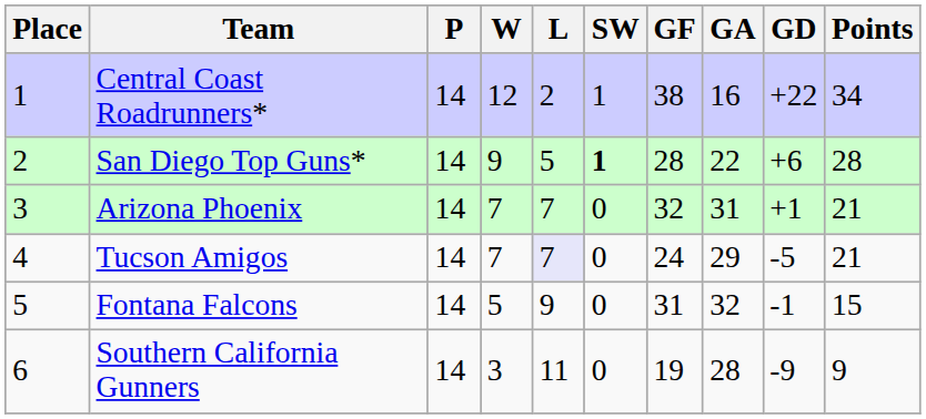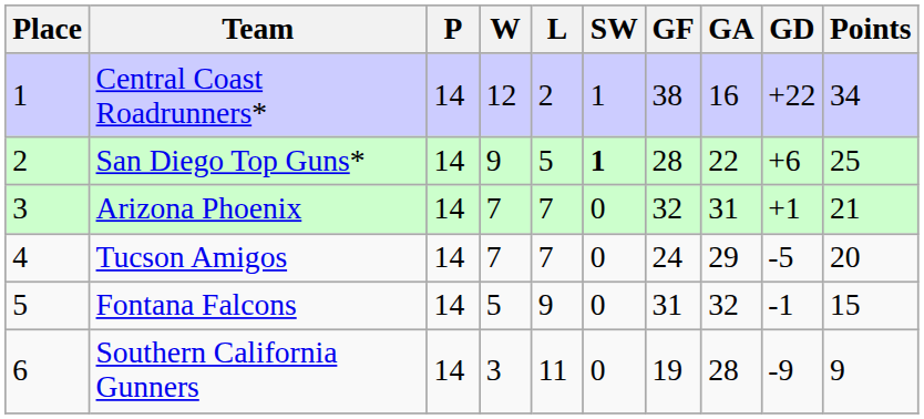 <table class="wikitable">
 <tr>
 <th>Place</th>
 <th width="170">Team</th>
 <th width="20">P</th>
 <th width="20">W</th>
 <th width="20">L</th>
 <th width="20">SW</th>
 <th width="20">GF</th>
 <th width="20">GA</th>
 <th width="25">GD</th>
 <th>Points</th>
 </tr>
 <tr bgcolor=#ccccff>
 <td>1</td>
 <td><a href='#'>Central Coast Roadrunners</a>*</td>
 <td>14</td>
 <td>12</td>
 <td>2</td>
 <td>1</td>
 <td>38</td>
 <td>16</td>
 <td>+22</td>
 <td>34</td>
 </tr>
 <tr bgcolor=#ccffcc>
 <td>2</td>
 <td><a href='#'>San Diego Top Guns</a>*</td>
 <td>14</td>
 <td>9</td>
 <td>5</td>
 <td><strong>1</strong></td>
 <td>28</td>
 <td>22</td>
 <td>+6</td>
-<td>28</td>
+<td>25</td>
 </tr>
 <tr bgcolor=#ccffcc>
 <td>3</td>
 <td><a href='#'>Arizona Phoenix</a></td>
 <td>14</td>
 <td>7</td>
 <td>7</td>
 <td>0</td>
 <td>32</td>
 <td>31</td>
 <td>+1</td>
 <td>21</td>
 </tr>
 <tr>
 <td>4</td>
 <td><a href='#'>Tucson Amigos</a></td>
 <td>14</td>
 <td>7</td>
-<td style="background: lavender;">7</td>
+<td>7</td>
 <td>0</td>
 <td>24</td>
 <td>29</td>
 <td>-5</td>
-<td>21</td>
+<td>20</td>
 </tr>
 <tr>
 <td>5</td>
 <td><a href='#'>Fontana Falcons</a></td>
 <td>14</td>
 <td>5</td>
 <td>9</td>
 <td>0</td>
 <td>31</td>
 <td>32</td>
 <td>-1</td>
 <td>15</td>
 </tr>
 <tr>
 <td>6</td>
 <td><a href='#'>Southern California Gunners</a></td>
 <td>14</td>
 <td>3</td>
 <td>11</td>
 <td>0</td>
 <td>19</td>
 <td>28</td>
 <td>-9</td>
 <td>9</td>
 </tr>
 </table>
